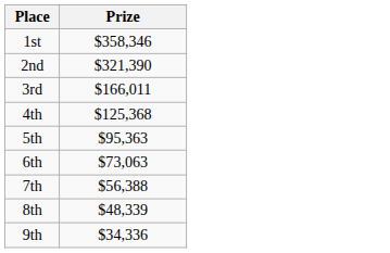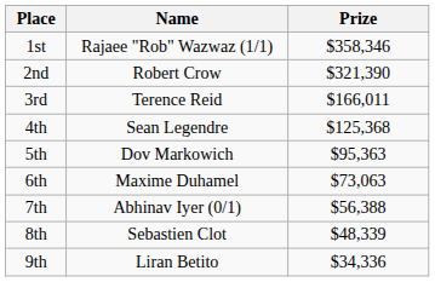 <table class="wikitable">
 <tr>
 <th width="50">Place</th>
+<th width="200">Name</th>
 <th width="125">Prize</th>
 </tr>
 <tr>
 <td align = "center">1st</td>
+<td align = "center"> Rajaee "Rob" Wazwaz (1/1)</td>
 <td align = "center">$358,346</td>
 </tr>
 <tr>
 <td align = "center">2nd</td>
+<td align = "center"> Robert Crow</td>
 <td align = "center">$321,390</td>
 </tr>
 <tr>
 <td align = "center">3rd</td>
+<td align = "center"> Terence Reid</td>
 <td align = "center">$166,011</td>
 </tr>
 <tr>
 <td align = "center">4th</td>
+<td align = "center"> Sean Legendre</td>
 <td align = "center">$125,368</td>
 </tr>
 <tr>
 <td align = "center">5th</td>
+<td align = "center"> Dov Markowich</td>
 <td align = "center">$95,363</td>
 </tr>
 <tr>
 <td align = "center">6th</td>
+<td align = "center"> Maxime Duhamel</td>
 <td align = "center">$73,063</td>
 </tr>
 <tr>
 <td align = "center">7th</td>
+<td align = "center"> Abhinav Iyer (0/1)</td>
 <td align = "center">$56,388</td>
 </tr>
 <tr>
 <td align = "center">8th</td>
+<td align = "center"> Sebastien Clot</td>
 <td align = "center">$48,339</td>
 </tr>
 <tr>
 <td align = "center">9th</td>
+<td align = "center"> Liran Betito</td>
 <td align = "center">$34,336</td>
 </tr>
 </table>
